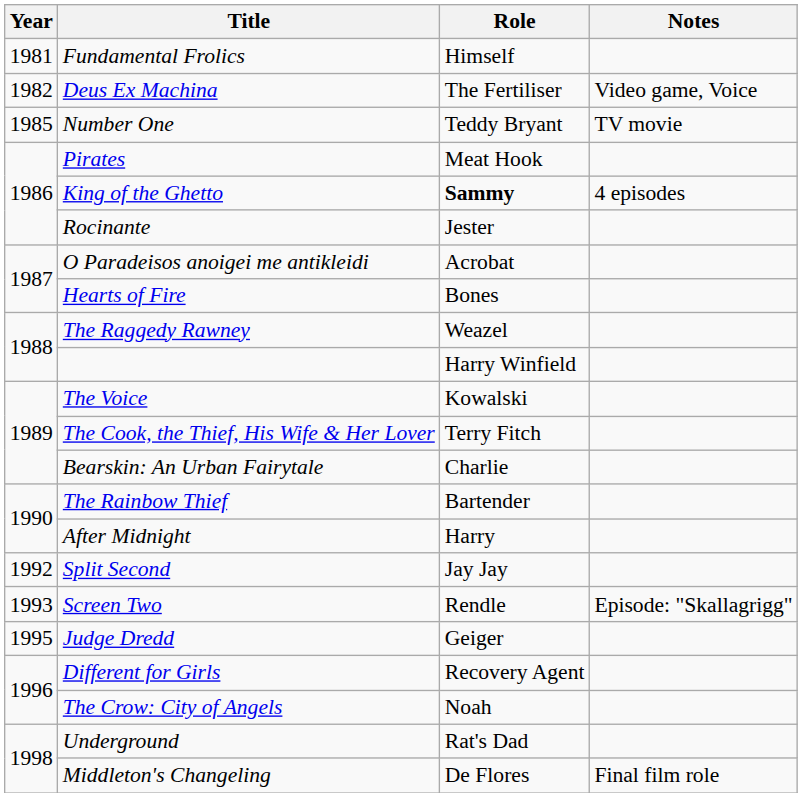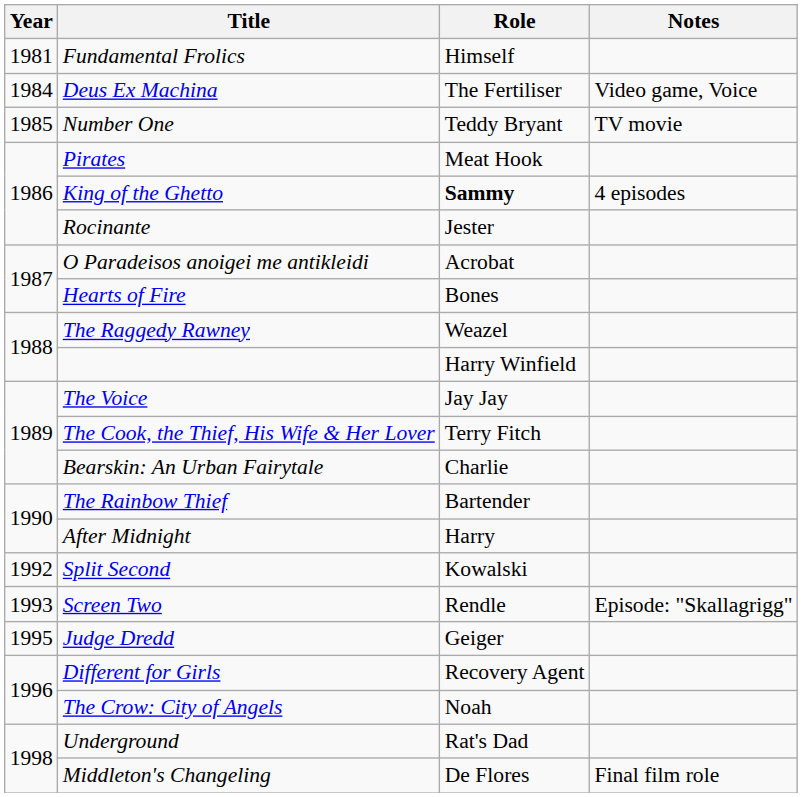 <table class="wikitable">
 <tr>
 <th>Year</th>
 <th>Title</th>
 <th>Role</th>
 <th>Notes</th>
 </tr>
 <tr>
 <td>1981</td>
 <td><em>Fundamental Frolics</em></td>
 <td>Himself</td>
 <td></td>
 </tr>
 <tr>
-<td>1982</td>
+<td>1984</td>
 <td><em><a href='#'>Deus Ex Machina</a></em></td>
 <td>The Fertiliser</td>
 <td>Video game, Voice</td>
 </tr>
 <tr>
 <td>1985</td>
 <td><em>Number One</em></td>
 <td>Teddy Bryant</td>
 <td>TV movie</td>
 </tr>
 <tr>
 <td rowspan="3">1986</td>
 <td><em><a href='#'>Pirates</a></em></td>
 <td>Meat Hook</td>
 <td></td>
 </tr>
 <tr>
 <td><em><a href='#'>King of the Ghetto</a></em></td>
 <td><strong>Sammy</strong></td>
 <td>4 episodes</td>
 </tr>
 <tr>
 <td><em>Rocinante</em></td>
 <td>Jester</td>
 <td></td>
 </tr>
 <tr>
 <td rowspan="2">1987</td>
 <td><em>O Paradeisos anoigei me antikleidi</em></td>
 <td>Acrobat</td>
 <td></td>
 </tr>
 <tr>
 <td><em><a href='#'>Hearts of Fire</a></em></td>
 <td>Bones</td>
 <td></td>
 </tr>
 <tr>
 <td rowspan="2">1988</td>
 <td><em><a href='#'>The Raggedy Rawney</a></em></td>
 <td>Weazel</td>
 <td></td>
 </tr>
 <tr>
 <td><em></em></td>
 <td>Harry Winfield</td>
 <td></td>
 </tr>
 <tr>
 <td rowspan="3">1989</td>
 <td><em><a href='#'>The Voice</a></em></td>
-<td>Kowalski</td>
+<td>Jay Jay</td>
 <td></td>
 </tr>
 <tr>
 <td><em><a href='#'>The Cook, the Thief, His Wife & Her Lover</a></em></td>
 <td>Terry Fitch</td>
 <td></td>
 </tr>
 <tr>
 <td><em>Bearskin: An Urban Fairytale</em></td>
 <td>Charlie</td>
 <td></td>
 </tr>
 <tr>
 <td rowspan="2">1990</td>
 <td><em><a href='#'>The Rainbow Thief</a></em></td>
 <td>Bartender</td>
 <td></td>
 </tr>
 <tr>
 <td><em>After Midnight</em></td>
 <td>Harry</td>
 <td></td>
 </tr>
 <tr>
 <td>1992</td>
 <td><em><a href='#'>Split Second</a></em></td>
-<td>Jay Jay</td>
+<td>Kowalski</td>
 <td></td>
 </tr>
 <tr>
 <td>1993</td>
 <td><em><a href='#'>Screen Two</a></em></td>
 <td>Rendle</td>
 <td>Episode: "Skallagrigg"</td>
 </tr>
 <tr>
 <td>1995</td>
 <td><em><a href='#'>Judge Dredd</a></em></td>
 <td>Geiger</td>
 <td></td>
 </tr>
 <tr>
 <td rowspan="2">1996</td>
 <td><em><a href='#'>Different for Girls</a></em></td>
 <td>Recovery Agent</td>
 <td></td>
 </tr>
 <tr>
 <td><em><a href='#'>The Crow: City of Angels</a></em></td>
 <td>Noah</td>
 <td></td>
 </tr>
 <tr>
 <td rowspan="2">1998</td>
 <td><em>Underground</em></td>
 <td>Rat's Dad</td>
 <td></td>
 </tr>
 <tr>
 <td><em>Middleton's Changeling</em></td>
 <td>De Flores</td>
 <td>Final film role</td>
 </tr>
 </table>
